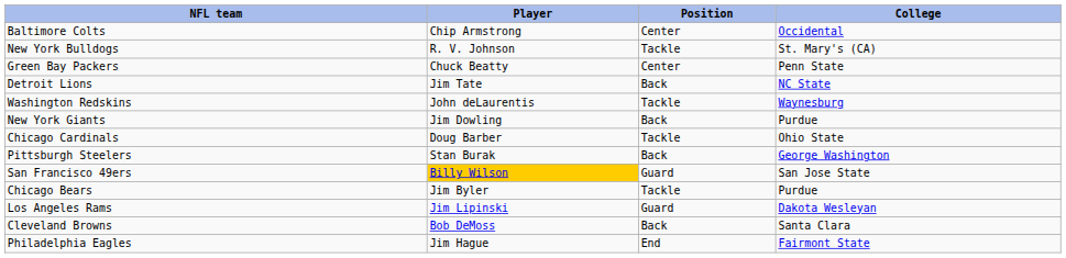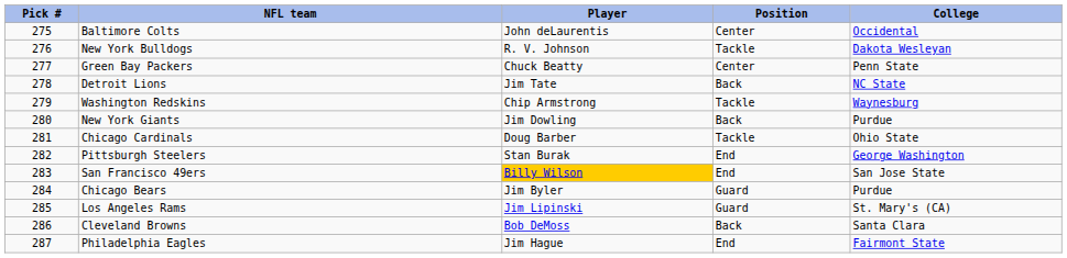 <table class="wikitable sortable sortable" style="width: 100%">
 <tr>
+<th style="background:#A8BDEC;" width=7%>Pick #</th>
 <th width=40% style="background:#A8BDEC;">NFL team</th>
 <th width=20% style="background:#A8BDEC;">Player</th>
 <th width=13% style="background:#A8BDEC;">Position</th>
 <th style="background:#A8BDEC;">College</th>
 </tr>
 <tr>
+<td align=center>275</td>
 <td>Baltimore Colts</td>
-<td>Chip Armstrong</td>
+<td>John deLaurentis</td>
 <td>Center</td>
 <td><a href='#'>Occidental</a></td>
 </tr>
 <tr>
+<td align=center>276</td>
 <td>New York Bulldogs</td>
 <td>R. V. Johnson</td>
 <td>Tackle</td>
-<td>St. Mary's (CA)</td>
+<td><a href='#'>Dakota Wesleyan</a></td>
 </tr>
 <tr>
+<td align=center>277</td>
 <td>Green Bay Packers</td>
 <td>Chuck Beatty</td>
 <td>Center</td>
 <td>Penn State</td>
 </tr>
 <tr>
+<td align=center>278</td>
 <td>Detroit Lions</td>
 <td>Jim Tate</td>
 <td>Back</td>
 <td><a href='#'>NC State</a></td>
 </tr>
 <tr>
+<td align=center>279</td>
 <td>Washington Redskins</td>
-<td>John deLaurentis</td>
+<td>Chip Armstrong</td>
 <td>Tackle</td>
 <td><a href='#'>Waynesburg</a></td>
 </tr>
 <tr>
+<td align=center>280</td>
 <td>New York Giants</td>
 <td>Jim Dowling</td>
 <td>Back</td>
 <td>Purdue</td>
 </tr>
 <tr>
+<td align=center>281</td>
 <td>Chicago Cardinals</td>
 <td>Doug Barber</td>
 <td>Tackle</td>
 <td>Ohio State</td>
 </tr>
 <tr>
+<td align=center>282</td>
 <td>Pittsburgh Steelers</td>
 <td>Stan Burak</td>
-<td>Back</td>
+<td>End</td>
 <td><a href='#'>George Washington</a></td>
 </tr>
 <tr>
+<td align=center>283</td>
 <td>San Francisco 49ers</td>
 <td bgcolor="#FFCC00"><a href='#'>Billy Wilson</a></td>
-<td>Guard</td>
+<td>End</td>
 <td>San Jose State</td>
 </tr>
 <tr>
+<td align=center>284</td>
 <td>Chicago Bears</td>
 <td>Jim Byler</td>
-<td>Tackle</td>
+<td>Guard</td>
 <td>Purdue</td>
 </tr>
 <tr>
+<td align=center>285</td>
 <td>Los Angeles Rams</td>
 <td><a href='#'>Jim Lipinski</a></td>
 <td>Guard</td>
-<td><a href='#'>Dakota Wesleyan</a></td>
+<td>St. Mary's (CA)</td>
 </tr>
 <tr>
+<td align=center>286</td>
 <td>Cleveland Browns</td>
 <td><a href='#'>Bob DeMoss</a></td>
 <td>Back</td>
 <td>Santa Clara</td>
 </tr>
 <tr>
+<td align=center>287</td>
 <td>Philadelphia Eagles</td>
 <td>Jim Hague</td>
 <td>End</td>
 <td><a href='#'>Fairmont State</a></td>
 </tr>
 </table>
